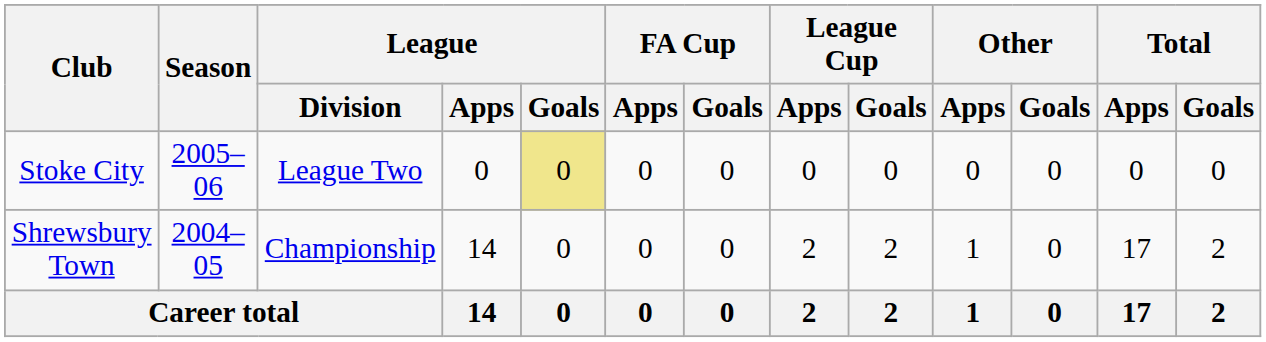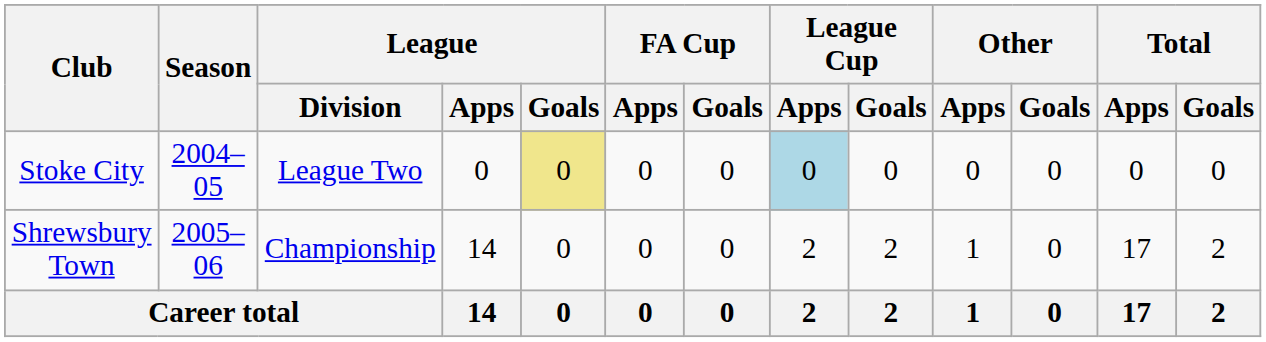 <table class="wikitable" style="text-align: center;">
 <tr>
 <th rowspan="2">Club</th>
 <th rowspan="2">Season</th>
 <th colspan="3">League</th>
 <th colspan="2">FA Cup</th>
 <th colspan="2">League Cup</th>
 <th colspan="2">Other</th>
 <th colspan="2">Total</th>
 </tr>
 <tr>
 <th>Division</th>
 <th>Apps</th>
 <th>Goals</th>
 <th>Apps</th>
 <th>Goals</th>
 <th>Apps</th>
 <th>Goals</th>
 <th>Apps</th>
 <th>Goals</th>
 <th>Apps</th>
 <th>Goals</th>
 </tr>
 <tr>
 <td><a href='#'>Stoke City</a></td>
-<td><a href='#'>2005–06</a></td>
+<td><a href='#'>2004–05</a></td>
 <td><a href='#'>League Two</a></td>
 <td>0</td>
 <td style="background: khaki;">0</td>
 <td>0</td>
 <td>0</td>
-<td>0</td>
+<td style="background: lightblue;">0</td>
 <td>0</td>
 <td>0</td>
 <td>0</td>
 <td>0</td>
 <td>0</td>
 </tr>
 <tr>
 <td><a href='#'>Shrewsbury Town</a></td>
-<td><a href='#'>2004–05</a></td>
+<td><a href='#'>2005–06</a></td>
 <td><a href='#'>Championship</a></td>
 <td>14</td>
 <td>0</td>
 <td>0</td>
 <td>0</td>
 <td>2</td>
 <td>2</td>
 <td>1</td>
 <td>0</td>
 <td>17</td>
 <td>2</td>
 </tr>
 <tr>
 <th colspan="3">Career total</th>
 <th>14</th>
 <th>0</th>
 <th>0</th>
 <th>0</th>
 <th>2</th>
 <th>2</th>
 <th>1</th>
 <th>0</th>
 <th>17</th>
 <th>2</th>
 </tr>
 </table>
